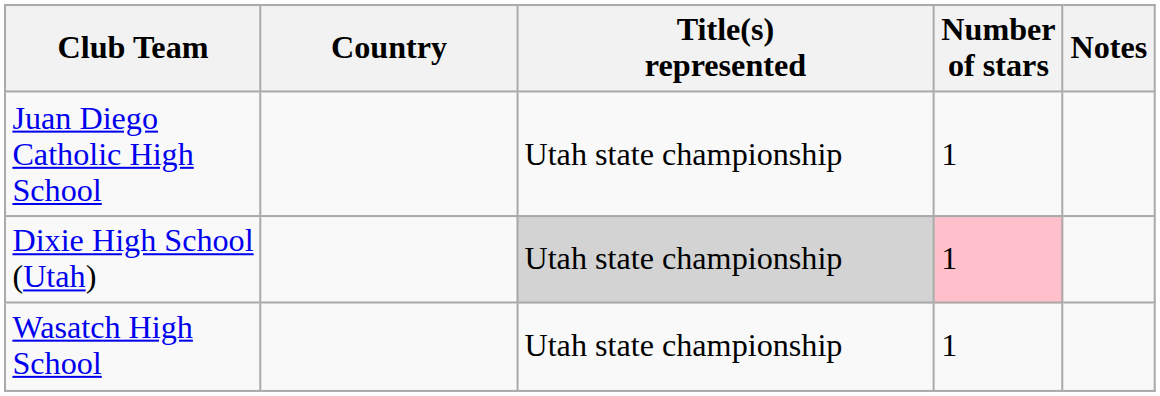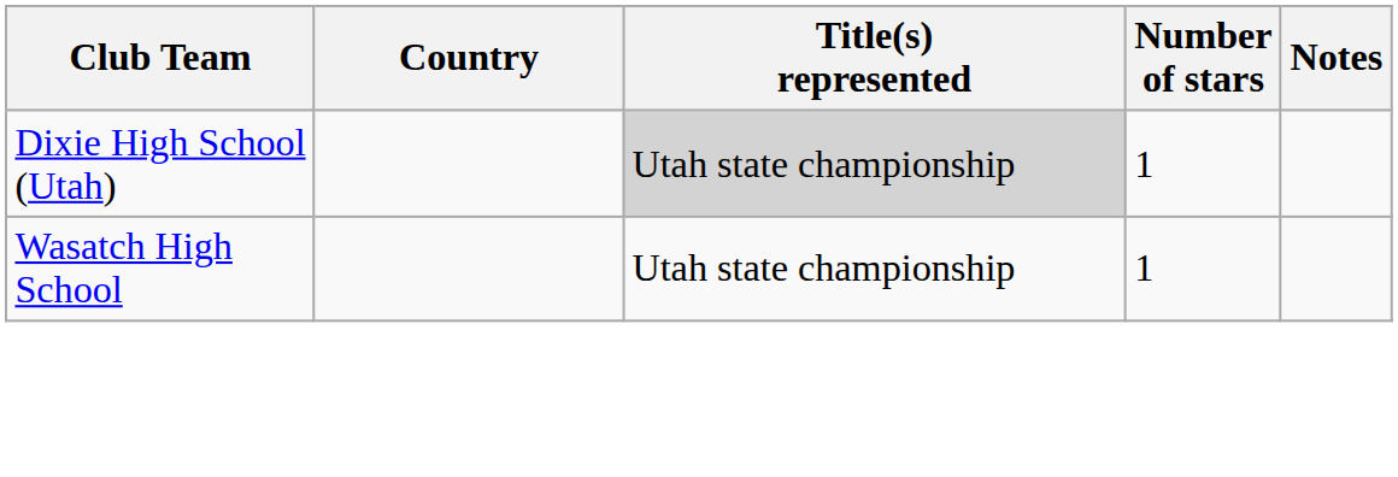 <table class="wikitable sortable">
 <tr>
 <th width=120>Club Team</th>
 <th width=120>Country</th>
 <th width=200>Title(s)<br>represented</th>
 <th>Number<br>of stars</th>
 <th class="unsortable">Notes</th>
 </tr>
 <tr>
-<td><a href='#'>Juan Diego Catholic High School</a></td>
-<td></td>
-<td>Utah state championship</td>
-<td>1</td>
-<td></td>
-</tr>
-<tr>
 <td><a href='#'>Dixie High School</a> (<a href='#'>Utah</a>)</td>
 <td></td>
 <td style="background: lightgrey;">Utah state championship</td>
-<td style="background: pink;">1</td>
+<td>1</td>
 <td></td>
 </tr>
 <tr>
 <td><a href='#'>Wasatch High School</a></td>
 <td></td>
 <td>Utah state championship</td>
 <td>1</td>
 <td></td>
 </tr>
 </table>
